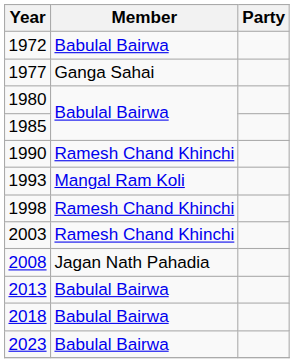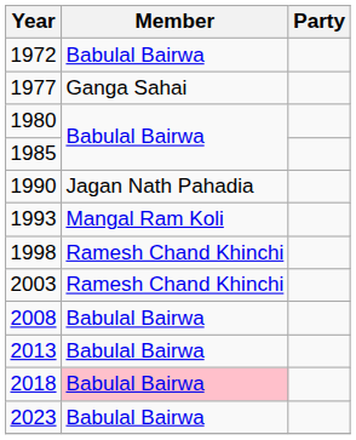 <table class="wikitable sortable">
 <tr>
 <th>Year</th>
 <th>Member</th>
 <th colspan="2">Party</th>
 </tr>
 <tr>
 <td>1972</td>
 <td><a href='#'>Babulal Bairwa</a></td>
 <td></td>
 </tr>
 <tr>
 <td>1977</td>
 <td>Ganga Sahai</td>
 <td></td>
 </tr>
 <tr>
 <td>1980</td>
 <td rowspan=2><a href='#'>Babulal Bairwa</a></td>
 <td></td>
 </tr>
 <tr>
 <td>1985</td>
 <td></td>
 </tr>
 <tr>
 <td>1990</td>
-<td><a href='#'>Ramesh Chand Khinchi</a></td>
+<td>Jagan Nath Pahadia</td>
 </tr>
 <tr>
 <td>1993</td>
 <td><a href='#'>Mangal Ram Koli</a></td>
 <td></td>
 </tr>
 <tr>
 <td>1998</td>
 <td><a href='#'>Ramesh Chand Khinchi</a></td>
 <td></td>
 </tr>
 <tr>
 <td>2003</td>
 <td><a href='#'>Ramesh Chand Khinchi</a></td>
 </tr>
 <tr>
 <td><a href='#'>2008</a></td>
-<td>Jagan Nath Pahadia</td>
+<td><a href='#'>Babulal Bairwa</a></td>
 <td></td>
 </tr>
 <tr>
 <td><a href='#'>2013</a></td>
 <td><a href='#'>Babulal Bairwa</a></td>
 </tr>
 <tr>
 <td><a href='#'>2018</a></td>
-<td><a href='#'>Babulal Bairwa</a></td>
+<td style="background: pink;"><a href='#'>Babulal Bairwa</a></td>
 <td></td>
 </tr>
 <tr>
 <td><a href='#'>2023</a></td>
 <td><a href='#'>Babulal Bairwa</a></td>
 <td></td>
 </tr>
 <tr>
 </tr>
 </table>
